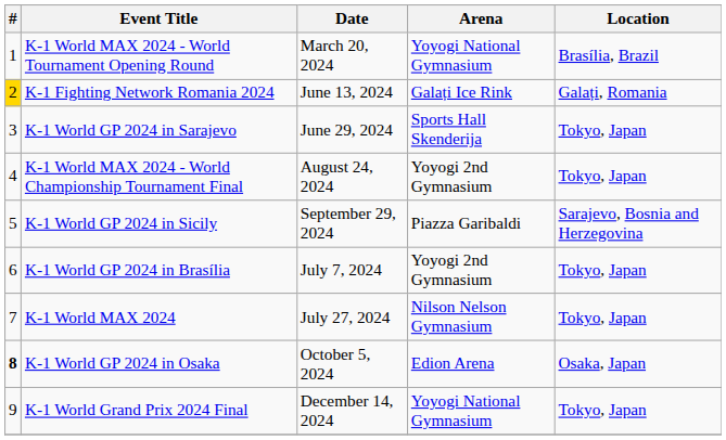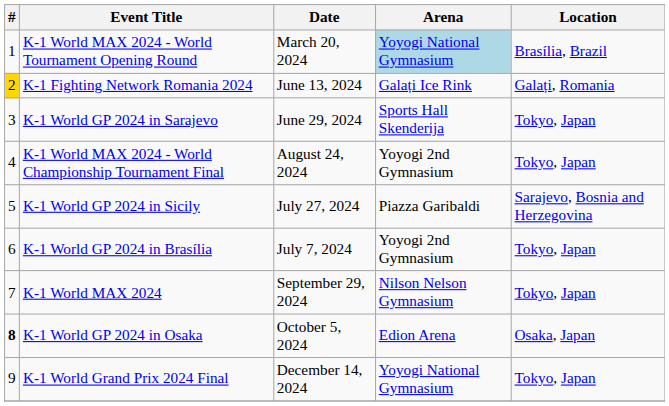 <table class="sortable wikitable succession-box" style="margin:1.0em auto; font-size:90%;">
 <tr>
 <th scope="col">#</th>
 <th scope="col">Event Title</th>
 <th scope="col">Date</th>
 <th scope="col">Arena</th>
 <th scope="col">Location</th>
 </tr>
 <tr>
 <td align=center>1</td>
 <td><a href='#'>K-1 World MAX 2024 - World Tournament Opening Round</a></td>
 <td>March 20, 2024</td>
-<td><a href='#'>Yoyogi National Gymnasium</a></td>
+<td style="background: lightblue;"><a href='#'>Yoyogi National Gymnasium</a></td>
 <td> <a href='#'>Brasília</a>, <a href='#'>Brazil</a></td>
 </tr>
 <tr>
 <td align=center style="background: gold;">2</td>
 <td><a href='#'>K-1 Fighting Network Romania 2024</a></td>
 <td>June 13, 2024</td>
 <td><a href='#'>Galați Ice Rink</a></td>
 <td> <a href='#'>Galați</a>, <a href='#'>Romania</a></td>
 </tr>
 <tr>
 <td align=center>3</td>
 <td><a href='#'>K-1 World GP 2024 in Sarajevo</a></td>
 <td>June 29, 2024</td>
 <td><a href='#'>Sports Hall Skenderija</a></td>
 <td> <a href='#'>Tokyo</a>, <a href='#'>Japan</a></td>
 </tr>
 <tr>
 <td align=center>4</td>
 <td><a href='#'>K-1 World MAX 2024 - World Championship Tournament Final</a></td>
 <td>August 24, 2024</td>
 <td>Yoyogi 2nd Gymnasium</td>
 <td> <a href='#'>Tokyo</a>, <a href='#'>Japan</a></td>
 </tr>
 <tr>
 <td align=center>5</td>
 <td><a href='#'>K-1 World GP 2024 in Sicily</a></td>
-<td>September 29, 2024</td>
+<td>July 27, 2024</td>
 <td>Piazza Garibaldi</td>
 <td> <a href='#'>Sarajevo</a>, <a href='#'>Bosnia and Herzegovina</a></td>
 </tr>
 <tr>
 <td align=center>6</td>
 <td><a href='#'>K-1 World GP 2024 in Brasília</a></td>
 <td>July 7, 2024</td>
 <td>Yoyogi 2nd Gymnasium</td>
 <td> <a href='#'>Tokyo</a>, <a href='#'>Japan</a></td>
 </tr>
 <tr>
 <td align=center>7</td>
 <td><a href='#'>K-1 World MAX 2024</a></td>
-<td>July 27, 2024</td>
+<td>September 29, 2024</td>
 <td><a href='#'>Nilson Nelson Gymnasium</a></td>
 <td> <a href='#'>Tokyo</a>, <a href='#'>Japan</a></td>
 </tr>
 <tr>
 <td align=center><strong>8</strong></td>
 <td><a href='#'>K-1 World GP 2024 in Osaka</a></td>
 <td>October 5, 2024</td>
 <td><a href='#'>Edion Arena</a></td>
 <td> <a href='#'>Osaka</a>, <a href='#'>Japan</a></td>
 </tr>
 <tr>
 <td align=center>9</td>
 <td><a href='#'>K-1 World Grand Prix 2024 Final</a></td>
 <td>December 14, 2024</td>
 <td><a href='#'>Yoyogi National Gymnasium</a></td>
 <td> <a href='#'>Tokyo</a>, <a href='#'>Japan</a></td>
 </tr>
 <tr>
 </tr>
 </table>
